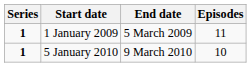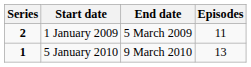 <table class="wikitable" style="text-align:center;">
 <tr>
 <th>Series</th>
 <th>Start date</th>
 <th>End date</th>
 <th>Episodes</th>
 </tr>
 <tr>
-<td><strong>1</strong></td>
+<td><strong>2</strong></td>
 <td>1 January 2009</td>
 <td>5 March 2009</td>
 <td>11</td>
 </tr>
 <tr>
 <td><strong>1</strong></td>
 <td>5 January 2010</td>
 <td>9 March 2010</td>
-<td>10</td>
+<td>13</td>
 </tr>
 </table>
